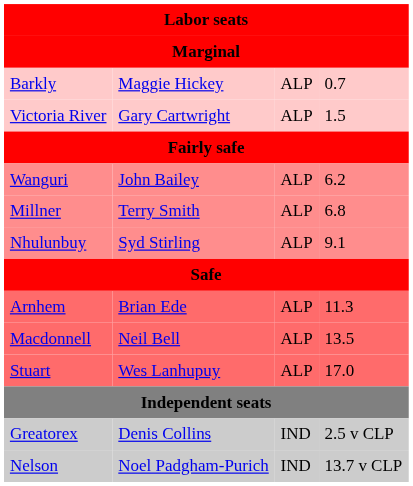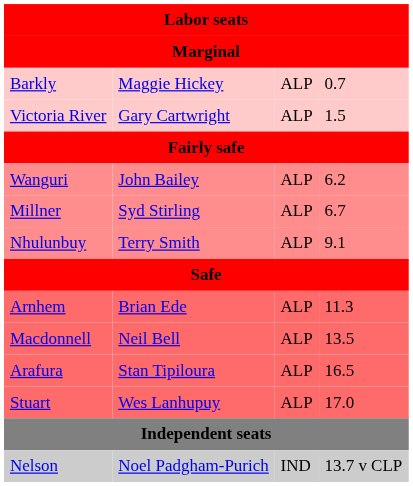 <table class="toccolours" align="left" cellpadding="5" cellspacing="0" style="margin-right: .5em; margin-top: .4em; font-size: 90%; float:left">
 <tr>
 <td colspan="4"  style="text-align:center; background:red;"><span><strong>Labor seats</strong></span></td>
 </tr>
 <tr>
 <td colspan="4"  style="text-align:center; background:red;"><span><strong>Marginal</strong></span></td>
 </tr>
 <tr>
 <td style="text-align:left; background:#ffcaca;"><a href='#'>Barkly</a></td>
 <td style="text-align:left; background:#ffcaca;"><a href='#'>Maggie Hickey</a></td>
 <td style="text-align:left; background:#ffcaca;">ALP</td>
 <td style="text-align:left; background:#ffcaca;">0.7</td>
 </tr>
 <tr>
 <td style="text-align:left; background:#ffcaca;"><a href='#'>Victoria River</a></td>
 <td style="text-align:left; background:#ffcaca;"><a href='#'>Gary Cartwright</a></td>
 <td style="text-align:left; background:#ffcaca;">ALP</td>
 <td style="text-align:left; background:#ffcaca;">1.5</td>
 </tr>
 <tr>
 <td colspan="4"  style="text-align:center; background:red;"><span><strong>Fairly safe</strong></span></td>
 </tr>
 <tr>
 <td style="text-align:left; background:#ff8d8d;"><a href='#'>Wanguri</a></td>
 <td style="text-align:left; background:#ff8d8d;"><a href='#'>John Bailey</a></td>
 <td style="text-align:left; background:#ff8d8d;">ALP</td>
 <td style="text-align:left; background:#ff8d8d;">6.2</td>
 </tr>
 <tr>
 <td style="text-align:left; background:#ff8d8d;"><a href='#'>Millner</a></td>
-<td style="text-align:left; background:#ff8d8d;"><a href='#'>Terry Smith</a></td>
+<td style="text-align:left; background:#ff8d8d;"><a href='#'>Syd Stirling</a></td>
 <td style="text-align:left; background:#ff8d8d;">ALP</td>
-<td style="text-align:left; background:#ff8d8d;">6.8</td>
+<td style="text-align:left; background:#ff8d8d;">6.7</td>
 </tr>
 <tr>
 <td style="text-align:left; background:#ff8d8d;"><a href='#'>Nhulunbuy</a></td>
-<td style="text-align:left; background:#ff8d8d;"><a href='#'>Syd Stirling</a></td>
+<td style="text-align:left; background:#ff8d8d;"><a href='#'>Terry Smith</a></td>
 <td style="text-align:left; background:#ff8d8d;">ALP</td>
 <td style="text-align:left; background:#ff8d8d;">9.1</td>
 </tr>
 <tr>
 <td colspan="4"  style="text-align:center; background:red;"><span><strong>Safe</strong></span></td>
 </tr>
 <tr>
 <td style="text-align:left; background:#ff6b6b;"><a href='#'>Arnhem</a></td>
 <td style="text-align:left; background:#ff6b6b;"><a href='#'>Brian Ede</a></td>
 <td style="text-align:left; background:#ff6b6b;">ALP</td>
 <td style="text-align:left; background:#ff6b6b;">11.3</td>
 </tr>
 <tr>
 <td style="text-align:left; background:#ff6b6b;"><a href='#'>Macdonnell</a></td>
 <td style="text-align:left; background:#ff6b6b;"><a href='#'>Neil Bell</a></td>
 <td style="text-align:left; background:#ff6b6b;">ALP</td>
 <td style="text-align:left; background:#ff6b6b;">13.5</td>
 </tr>
 <tr>
+<td style="text-align:left; background:#ff6b6b;"><a href='#'>Arafura</a></td>
+<td style="text-align:left; background:#ff6b6b;"><a href='#'>Stan Tipiloura</a></td>
+<td style="text-align:left; background:#ff6b6b;">ALP</td>
+<td style="text-align:left; background:#ff6b6b;">16.5</td>
+</tr>
+<tr>
 <td style="text-align:left; background:#ff6b6b;"><a href='#'>Stuart</a></td>
 <td style="text-align:left; background:#ff6b6b;"><a href='#'>Wes Lanhupuy</a></td>
 <td style="text-align:left; background:#ff6b6b;">ALP</td>
 <td style="text-align:left; background:#ff6b6b;">17.0</td>
 </tr>
 <tr>
 <td colspan="4"  style="text-align:center; background:gray;"><span><strong>Independent seats</strong></span></td>
 </tr>
 <tr>
-<td style="text-align:left; background:#ccc;"><a href='#'>Greatorex</a></td>
-<td style="text-align:left; background:#ccc;"><a href='#'>Denis Collins</a></td>
-<td style="text-align:left; background:#ccc;">IND</td>
-<td style="text-align:left; background:#ccc;">2.5 v CLP</td>
-</tr>
-<tr>
 <td style="text-align:left; background:#ccc;"><a href='#'>Nelson</a></td>
 <td style="text-align:left; background:#ccc;"><a href='#'>Noel Padgham-Purich</a></td>
 <td style="text-align:left; background:#ccc;">IND</td>
 <td style="text-align:left; background:#ccc;">13.7 v CLP</td>
 </tr>
 </table>
